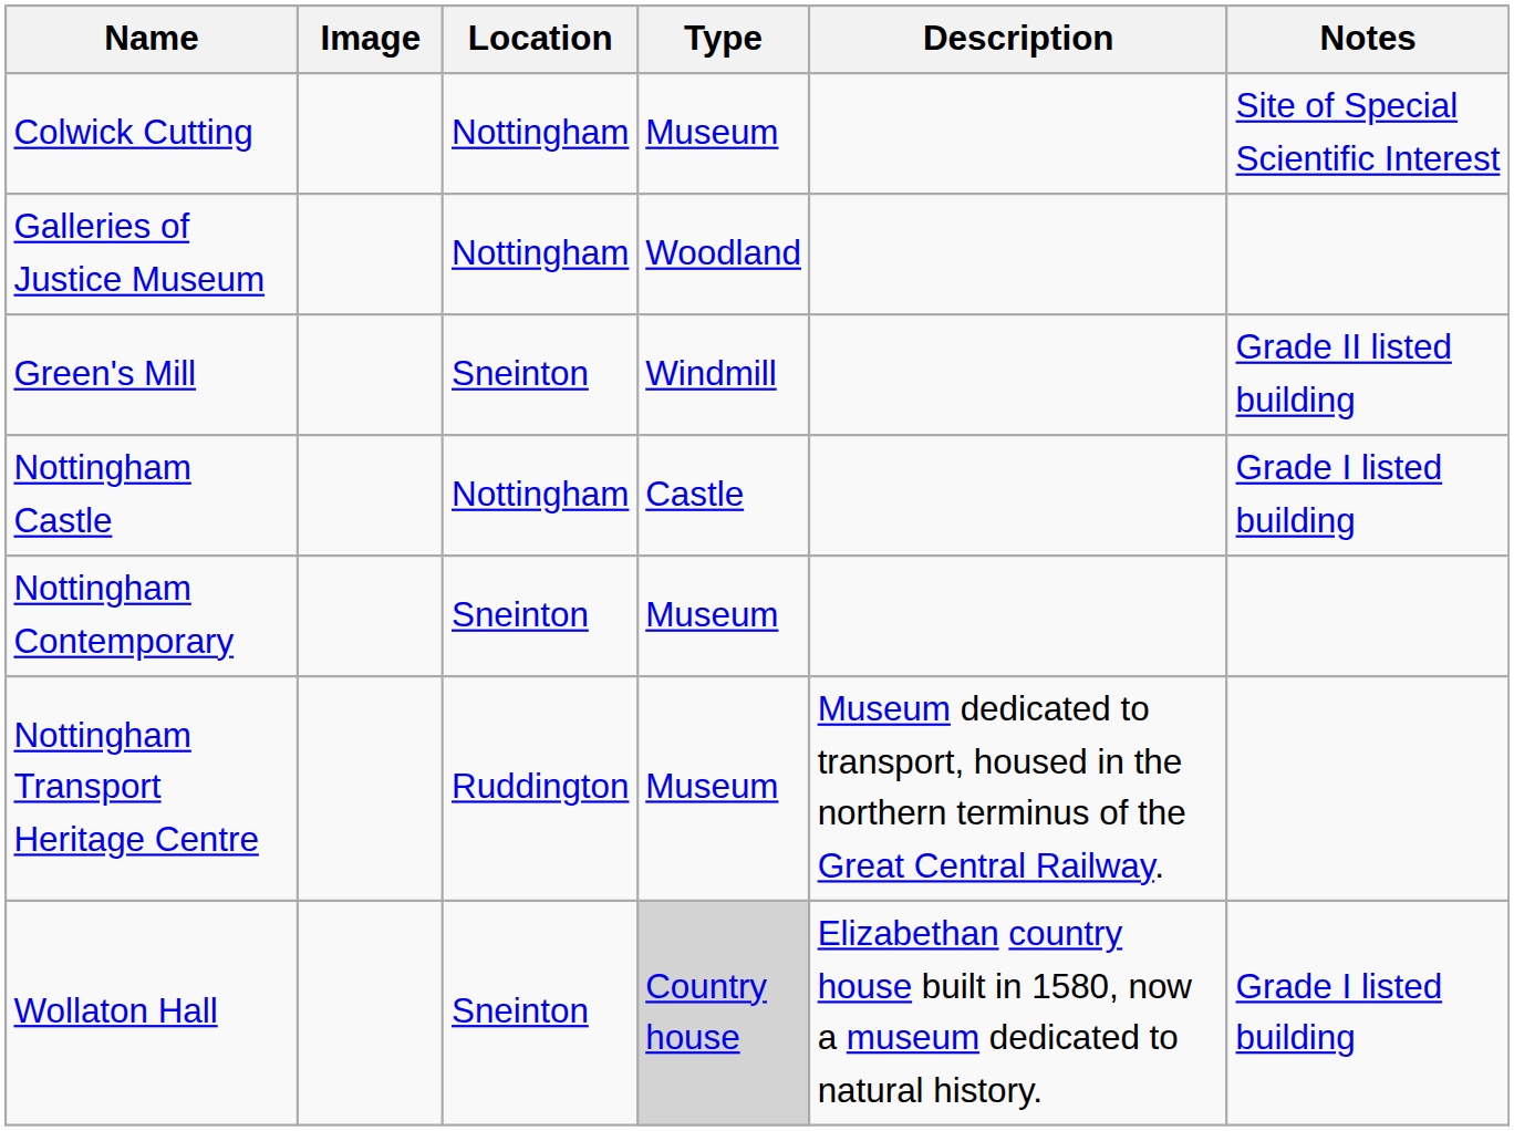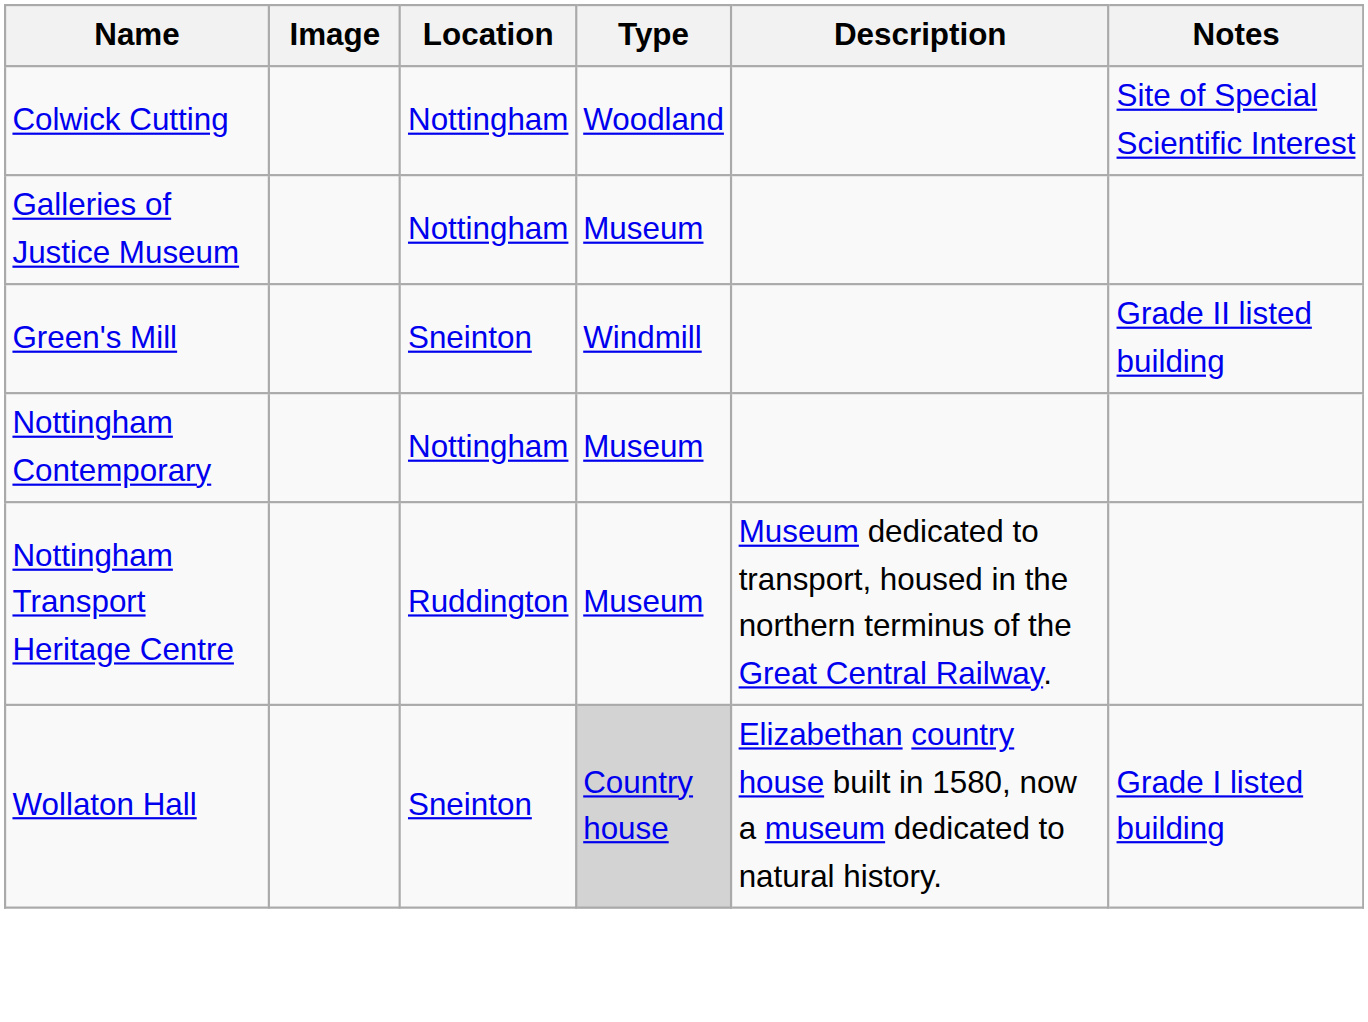 <table class="wikitable sortable" style="font-size:90%;width:100%;border:0px;text-align:left;line-height:150%;">
 <tr>
 <th width="20%">Name</th>
 <th width="10%" class="unsortable">Image</th>
 <th width="10%">Location</th>
 <th width="10%">Type</th>
 <th width="30%" class="unsortable">Description</th>
 <th width="20%" class="unsortable">Notes</th>
 </tr>
 <tr>
 <td><a href='#'>Colwick Cutting</a></td>
 <td></td>
 <td><a href='#'>Nottingham</a></td>
-<td><a href='#'>Museum</a></td>
+<td><a href='#'>Woodland</a></td>
 <td></td>
 <td><a href='#'>Site of Special Scientific Interest</a></td>
 </tr>
 <tr>
 <td><a href='#'>Galleries of Justice Museum</a></td>
 <td></td>
 <td><a href='#'>Nottingham</a></td>
-<td><a href='#'>Woodland</a></td>
+<td><a href='#'>Museum</a></td>
 <td></td>
 <td></td>
 </tr>
 <tr>
 <td><a href='#'>Green's Mill</a></td>
 <td></td>
 <td><a href='#'>Sneinton</a></td>
 <td><a href='#'>Windmill</a></td>
 <td></td>
 <td><a href='#'>Grade II listed building</a></td>
 </tr>
 <tr>
-<td><a href='#'>Nottingham Castle</a></td>
+<td><a href='#'>Nottingham Contemporary</a></td>
 <td></td>
 <td><a href='#'>Nottingham</a></td>
-<td><a href='#'>Castle</a></td>
-<td></td>
-<td><a href='#'>Grade I listed building</a></td>
-</tr>
-<tr>
-<td><a href='#'>Nottingham Contemporary</a></td>
-<td></td>
-<td><a href='#'>Sneinton</a></td>
 <td><a href='#'>Museum</a></td>
 <td></td>
 <td></td>
 </tr>
 <tr>
 <td><a href='#'>Nottingham Transport Heritage Centre</a></td>
 <td></td>
 <td><a href='#'>Ruddington</a></td>
 <td><a href='#'>Museum</a></td>
 <td><a href='#'>Museum</a> dedicated to transport, housed in the northern terminus of the <a href='#'>Great Central Railway</a>.</td>
 <td></td>
 </tr>
 <tr>
 <td><a href='#'>Wollaton Hall</a></td>
 <td></td>
 <td><a href='#'>Sneinton</a></td>
 <td style="background: lightgrey;"><a href='#'>Country house</a></td>
 <td><a href='#'>Elizabethan</a> <a href='#'>country house</a> built in 1580, now a <a href='#'>museum</a> dedicated to natural history.</td>
 <td><a href='#'>Grade I listed building</a></td>
 </tr>
 <tr>
 </tr>
 </table>
